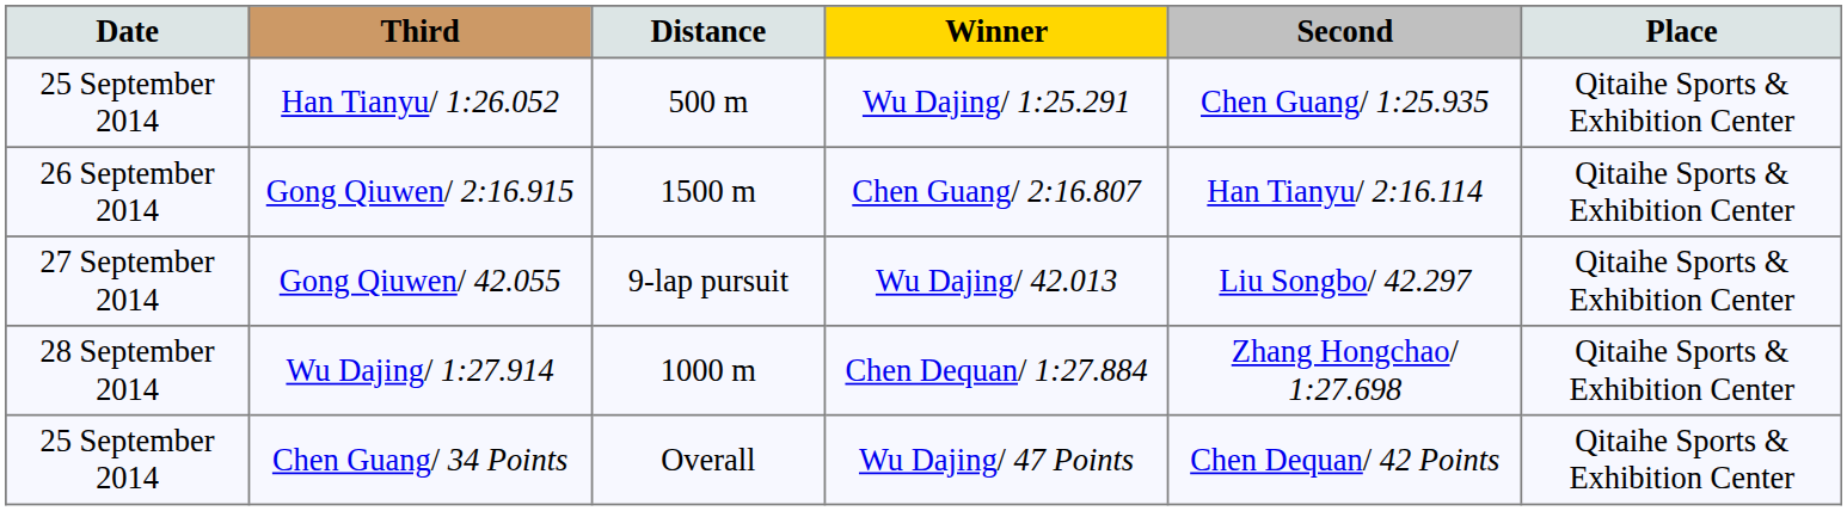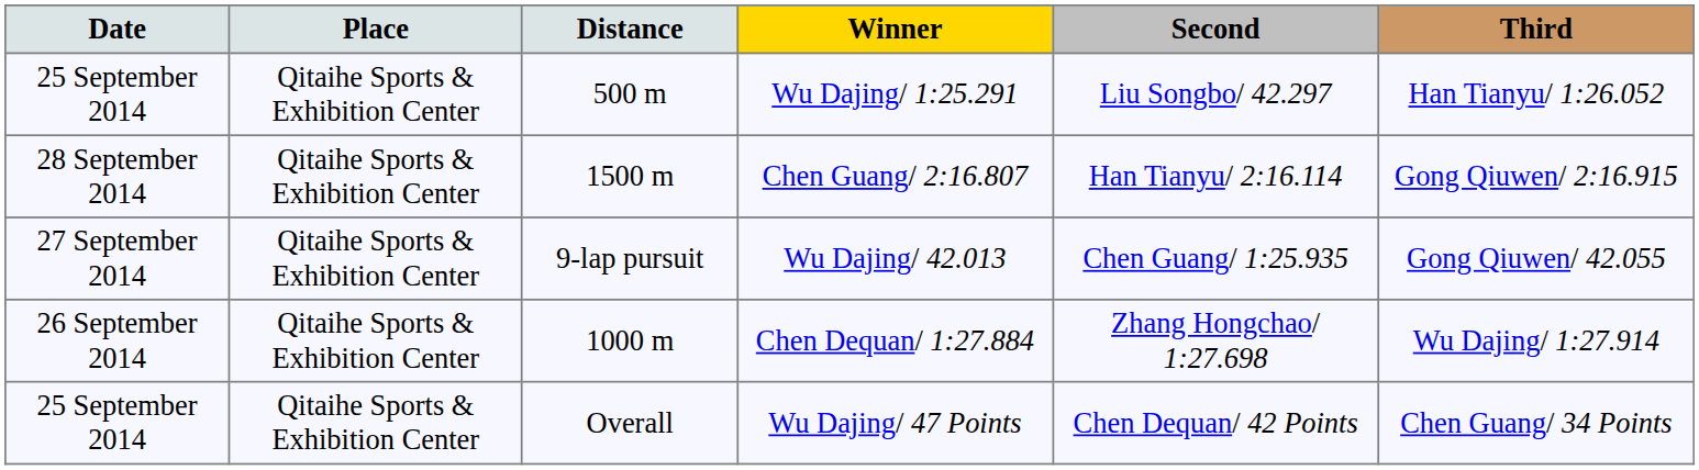 <table bgcolor="#f7f8ff" cellpadding="3" cellspacing="0" border="1" style="font-size: 95%; border: gray solid 1px; border-collapse: collapse;">
 <tr bgcolor="#CCCCCC">
 <td align="center" bgcolor="#DCE5E5" width="150"><strong>Date</strong></td>
-<td align="center" bgcolor="CC9966" width="250"><strong>Third</strong></td>
+<td align="center" bgcolor="#DCE5E5" width="220"><strong>Place</strong></td>
 <td align="center" bgcolor="#DCE5E5" width="150"><strong>Distance</strong></td>
 <td align="center" bgcolor="gold" width="250"><strong>Winner</strong></td>
 <td align="center" bgcolor="silver" width="250"><strong>Second</strong></td>
-<td align="center" bgcolor="#DCE5E5" width="220"><strong>Place</strong></td>
+<td align="center" bgcolor="CC9966" width="250"><strong>Third</strong></td>
 </tr>
 <tr align="left">
 <td align="center">25 September 2014</td>
-<td align="center"><a href='#'>Han Tianyu</a>/ <em>1:26.052</em></td>
+<td align="center">Qitaihe Sports & Exhibition Center</td>
 <td align="center">500 m</td>
 <td align="center"><a href='#'>Wu Dajing</a>/ <em>1:25.291</em></td>
+<td align="center"><a href='#'>Liu Songbo</a>/ <em>42.297</em></td>
+<td align="center"><a href='#'>Han Tianyu</a>/ <em>1:26.052</em></td>
+</tr>
+<tr align="left">
+<td align="center">28 September 2014</td>
+<td align="center">Qitaihe Sports & Exhibition Center</td>
+<td align="center">1500 m</td>
+<td align="center"><a href='#'>Chen Guang</a>/ <em>2:16.807</em></td>
+<td align="center"><a href='#'>Han Tianyu</a>/ <em>2:16.114</em></td>
+<td align="center"><a href='#'>Gong Qiuwen</a>/ <em>2:16.915</em></td>
+</tr>
+<tr align="left">
+<td align="center">27 September 2014</td>
+<td align="center">Qitaihe Sports & Exhibition Center</td>
+<td align="center">9-lap pursuit</td>
+<td align="center"><a href='#'>Wu Dajing</a>/ <em>42.013</em></td>
 <td align="center"><a href='#'>Chen Guang</a>/ <em>1:25.935</em></td>
-<td align="center">Qitaihe Sports & Exhibition Center</td>
+<td align="center"><a href='#'>Gong Qiuwen</a>/ <em>42.055</em></td>
 </tr>
 <tr align="left">
 <td align="center">26 September 2014</td>
-<td align="center"><a href='#'>Gong Qiuwen</a>/ <em>2:16.915</em></td>
-<td align="center">1500 m</td>
-<td align="center"><a href='#'>Chen Guang</a>/ <em>2:16.807</em></td>
-<td align="center"><a href='#'>Han Tianyu</a>/ <em>2:16.114</em></td>
 <td align="center">Qitaihe Sports & Exhibition Center</td>
-</tr>
-<tr align="left">
-<td align="center">27 September 2014</td>
-<td align="center"><a href='#'>Gong Qiuwen</a>/ <em>42.055</em></td>
-<td align="center">9-lap pursuit</td>
-<td align="center"><a href='#'>Wu Dajing</a>/ <em>42.013</em></td>
-<td align="center"><a href='#'>Liu Songbo</a>/ <em>42.297</em></td>
-<td align="center">Qitaihe Sports & Exhibition Center</td>
-</tr>
-<tr align="left">
-<td align="center">28 September 2014</td>
-<td align="center"><a href='#'>Wu Dajing</a>/ <em>1:27.914</em></td>
 <td align="center">1000 m</td>
 <td align="center"><a href='#'>Chen Dequan</a>/ <em>1:27.884</em></td>
 <td align="center"><a href='#'>Zhang Hongchao</a>/ <em>1:27.698</em></td>
-<td align="center">Qitaihe Sports & Exhibition Center</td>
+<td align="center"><a href='#'>Wu Dajing</a>/ <em>1:27.914</em></td>
 </tr>
 <tr align="left">
 <td align="center">25 September 2014</td>
-<td align="center"><a href='#'>Chen Guang</a>/ <em>34 Points</em></td>
+<td align="center">Qitaihe Sports & Exhibition Center</td>
 <td align="center">Overall</td>
 <td align="center"><a href='#'>Wu Dajing</a>/ <em>47 Points</em></td>
 <td align="center"><a href='#'>Chen Dequan</a>/ <em>42 Points</em></td>
-<td align="center">Qitaihe Sports & Exhibition Center</td>
+<td align="center"><a href='#'>Chen Guang</a>/ <em>34 Points</em></td>
 </tr>
 </table>
